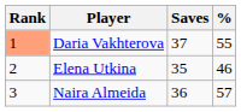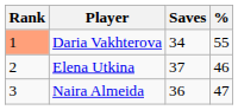 <table class="wikitable">
 <tr>
 <th>Rank</th>
 <th>Player</th>
 <th>Saves</th>
 <th>%</th>
 </tr>
 <tr>
 <td style="background: lightsalmon;">1</td>
 <td><a href='#'>Daria Vakhterova</a></td>
-<td>37</td>
+<td>34</td>
 <td>55</td>
 </tr>
 <tr>
 <td>2</td>
 <td><a href='#'>Elena Utkina</a></td>
-<td>35</td>
+<td>37</td>
 <td>46</td>
 </tr>
 <tr>
 <td>3</td>
 <td><a href='#'>Naira Almeida</a></td>
 <td>36</td>
-<td>57</td>
+<td>47</td>
 </tr>
 </table>
